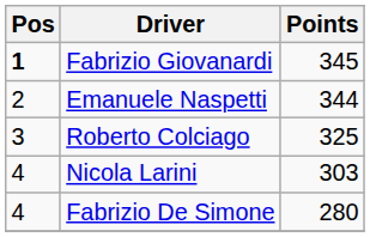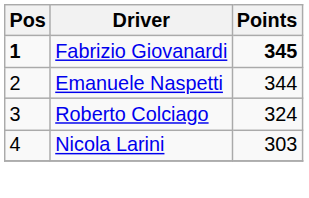 <table class="wikitable" style="font-size: 85%;">
 <tr>
 <th>Pos</th>
 <th>Driver</th>
 <th>Points</th>
 </tr>
 <tr>
 <td><strong>1</strong></td>
 <td> <a href='#'>Fabrizio Giovanardi</a></td>
-<td align="right">345</td>
+<td align="right"><strong>345</strong></td>
 </tr>
 <tr>
 <td>2</td>
 <td> <a href='#'>Emanuele Naspetti</a></td>
 <td align="right">344</td>
 </tr>
 <tr>
 <td>3</td>
 <td> <a href='#'>Roberto Colciago</a></td>
-<td align="right">325</td>
+<td align="right">324</td>
 </tr>
 <tr>
 <td>4</td>
 <td> <a href='#'>Nicola Larini</a></td>
 <td align="right">303</td>
 </tr>
 <tr>
-<td>4</td>
-<td> <a href='#'>Fabrizio De Simone</a></td>
-<td align="right">280</td>
-</tr>
-<tr>
 </tr>
 </table>
